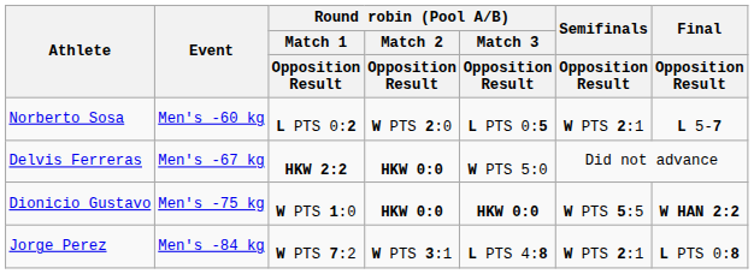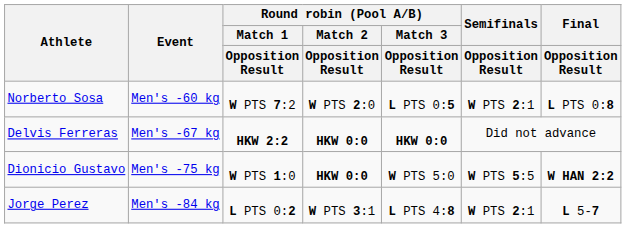 <table class="wikitable" border="1" style="font-size:90%">
 <tr>
 <th rowspan=3>Athlete</th>
 <th rowspan=3>Event</th>
 <th colspan=3>Round robin (Pool A/B)</th>
 <th rowspan=2>Semifinals</th>
 <th rowspan=2>Final</th>
 </tr>
 <tr>
 <th>Match 1</th>
 <th>Match 2</th>
 <th>Match 3</th>
 </tr>
 <tr>
 <th>Opposition<br>Result</th>
 <th>Opposition<br>Result</th>
 <th>Opposition<br>Result</th>
 <th>Opposition<br>Result</th>
 <th>Opposition<br>Result</th>
 </tr>
 <tr>
 <td><a href='#'>Norberto Sosa</a></td>
 <td><a href='#'>Men's -60 kg</a></td>
-<td align=center><br> <strong>L</strong> PTS 0:<strong>2</strong></td>
+<td align=center><br> <strong>W</strong> PTS <strong>7</strong>:2</td>
 <td align=center><br><strong>W</strong> PTS <strong>2</strong>:0</td>
 <td align=center><br><strong>L</strong> PTS 0:<strong>5</strong></td>
 <td align=center><br><strong>W</strong> PTS <strong>2</strong>:1</td>
-<td align=center><br><strong>L</strong> 5-<strong>7</strong> <br> </td>
+<td align=center><br><strong>L</strong> PTS 0:<strong>8</strong> <br> </td>
 </tr>
 <tr>
 <td><a href='#'>Delvis Ferreras</a></td>
 <td><a href='#'>Men's -67 kg</a></td>
 <td align=center><br> <strong>HKW 2:2</strong></td>
 <td align=center><br><strong>HKW 0:0</strong></td>
-<td align=center><br><strong>W</strong> PTS 5:0</td>
+<td align=center><br><strong>HKW 0:0</strong></td>
 <td align="center" colspan="7">Did not advance</td>
 </tr>
 <tr>
 <td><a href='#'>Dionicio Gustavo</a></td>
 <td><a href='#'>Men's -75 kg</a></td>
 <td align=center><br> <strong>W</strong> PTS <strong>1</strong>:0</td>
 <td align=center><br><strong>HKW 0:0</strong></td>
-<td align=center><br><strong>HKW 0:0</strong></td>
+<td align=center><br><strong>W</strong> PTS 5:0</td>
 <td align=center><br><strong>W</strong> PTS <strong>5</strong>:5</td>
 <td align=center><br><strong>W</strong> <strong>HAN 2:2</strong> <br> </td>
 </tr>
 <tr>
 <td><a href='#'>Jorge Perez</a></td>
 <td><a href='#'>Men's -84 kg</a></td>
-<td align=center><br> <strong>W</strong> PTS <strong>7</strong>:2</td>
+<td align=center><br> <strong>L</strong> PTS 0:<strong>2</strong></td>
 <td align=center><br><strong>W</strong> PTS <strong>3</strong>:1</td>
 <td align=center><br><strong>L</strong> PTS 4:<strong>8</strong></td>
 <td align=center><br><strong>W</strong> PTS <strong>2</strong>:1</td>
-<td align=center><br><strong>L</strong> PTS 0:<strong>8</strong> <br> </td>
+<td align=center><br><strong>L</strong> 5-<strong>7</strong> <br> </td>
 </tr>
 </table>
